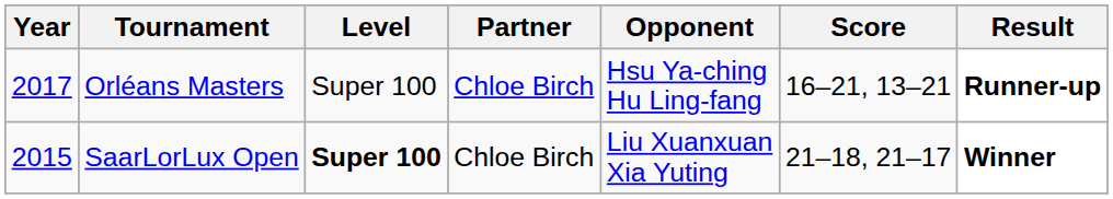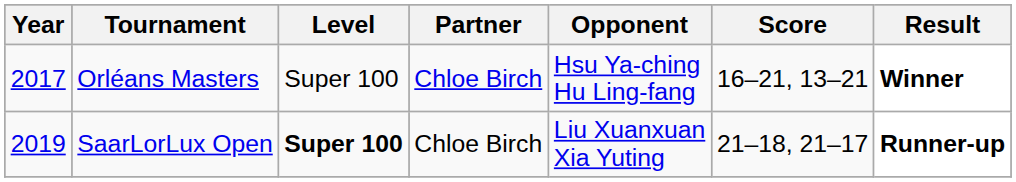 <table class="sortable wikitable" style="font-size: 90%;">
 <tr>
 <th>Year</th>
 <th>Tournament</th>
 <th>Level</th>
 <th>Partner</th>
 <th>Opponent</th>
 <th>Score</th>
 <th>Result</th>
 </tr>
 <tr>
 <td align="center"><a href='#'>2017</a></td>
 <td align="left"><a href='#'>Orléans Masters</a></td>
 <td align="left">Super 100</td>
 <td align="left"> <a href='#'>Chloe Birch</a></td>
 <td align="left"> <a href='#'>Hsu Ya-ching</a><br> <a href='#'>Hu Ling-fang</a></td>
 <td align="left">16–21, 13–21</td>
-<td style="text-align:left; background:white"> <strong>Runner-up</strong></td>
+<td style="text-align:left; background:white"> <strong>Winner</strong></td>
 </tr>
 <tr>
-<td align="center"><a href='#'>2015</a></td>
+<td align="center"><a href='#'>2019</a></td>
 <td align="left"><a href='#'>SaarLorLux Open</a></td>
 <td align="left"><strong>Super 100</strong></td>
 <td align="left"> Chloe Birch</td>
 <td align="left"> <a href='#'>Liu Xuanxuan</a><br> <a href='#'>Xia Yuting</a></td>
 <td align="left">21–18, 21–17</td>
-<td style="text-align:left; background:white"> <strong>Winner</strong></td>
+<td style="text-align:left; background:white"> <strong>Runner-up</strong></td>
 </tr>
 </table>
